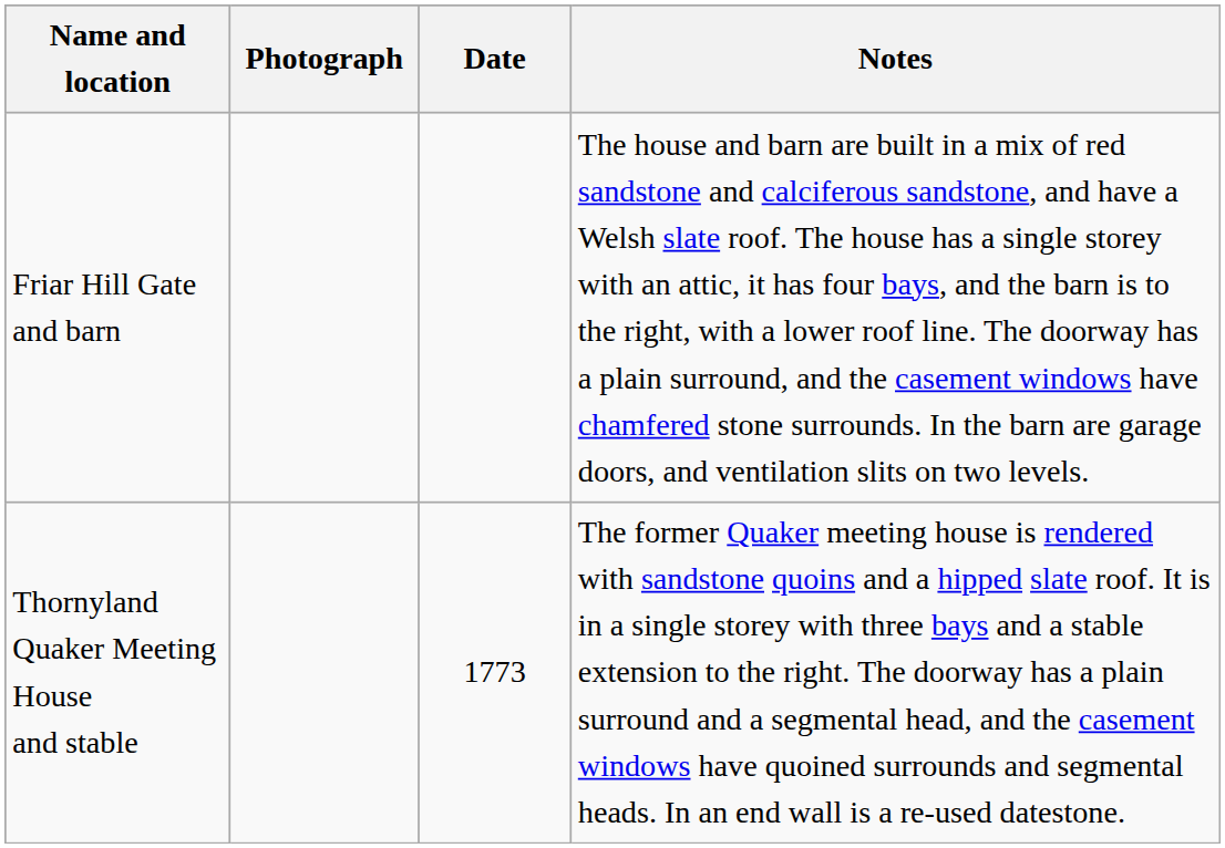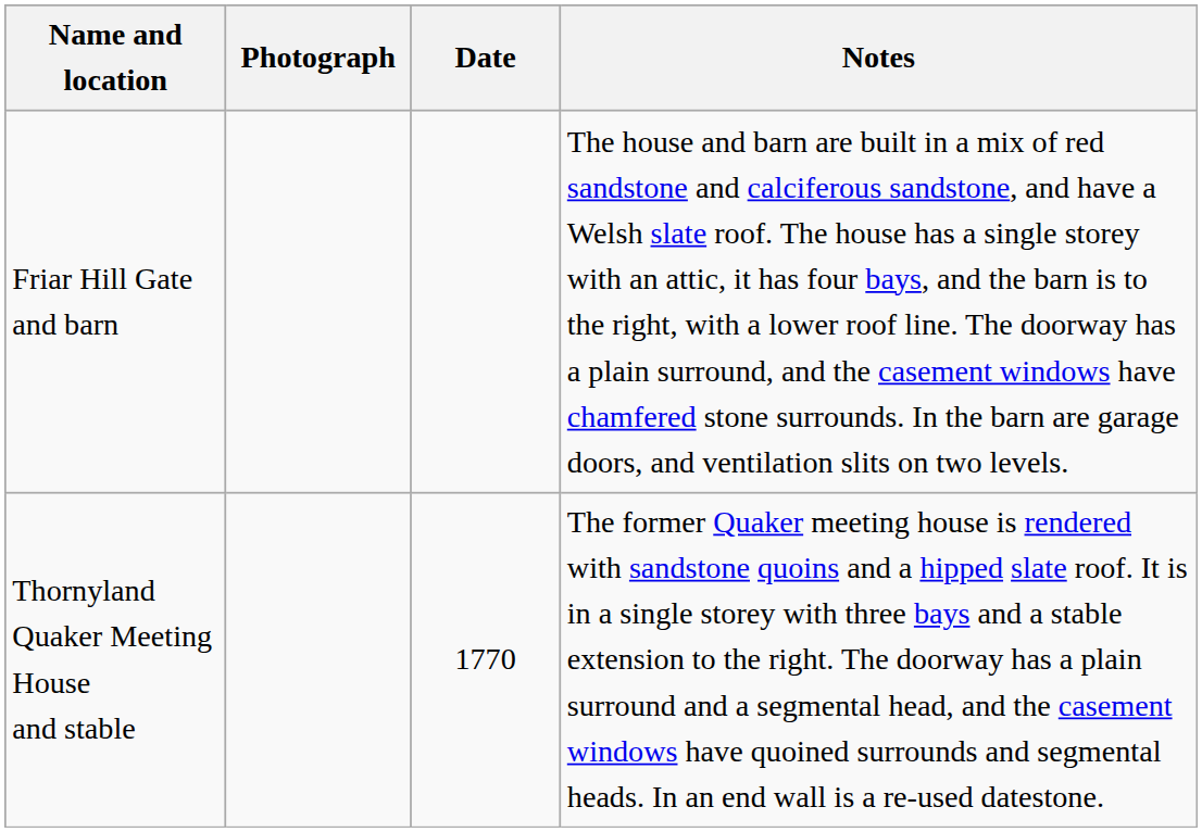 <table class="wikitable sortable plainrowheaders" style="width:100%;border:0px;text-align:left;line-height:150%;">
 <tr>
 <th scope="col"  style="width:150px">Name and location</th>
 <th scope="col"  style="width:100px" class="unsortable">Photograph</th>
 <th scope="col"  style="width:120px">Date</th>
 <th scope="col"  style="width:650px" class="unsortable">Notes</th>
 </tr>
 <tr>
 <td>Friar Hill Gate and barn<br><small></small></td>
 <td></td>
 <td align="center"></td>
 <td>The house and barn are built in a mix of red <a href='#'>sandstone</a> and <a href='#'>calciferous sandstone</a>, and have a Welsh <a href='#'>slate</a> roof.  The house has a single storey with an attic, it has four <a href='#'>bays</a>, and the barn is to the right, with a lower roof line.  The doorway has a plain surround, and the <a href='#'>casement windows</a> have <a href='#'>chamfered</a> stone surrounds.  In the barn are garage doors, and ventilation slits on two levels.</td>
 </tr>
 <tr>
 <td>Thornyland Quaker Meeting House<br>and stable<br><small></small></td>
 <td></td>
-<td align="center">1773</td>
+<td align="center">1770</td>
 <td>The former <a href='#'>Quaker</a> meeting house is <a href='#'>rendered</a> with <a href='#'>sandstone</a> <a href='#'>quoins</a> and a <a href='#'>hipped</a> <a href='#'>slate</a> roof.  It is in a single storey with three <a href='#'>bays</a> and a stable extension to the right.  The doorway has a plain surround and a segmental head, and the <a href='#'>casement windows</a> have quoined surrounds and segmental heads.  In an end wall is a re-used datestone.</td>
 </tr>
 <tr>
 </tr>
 </table>
